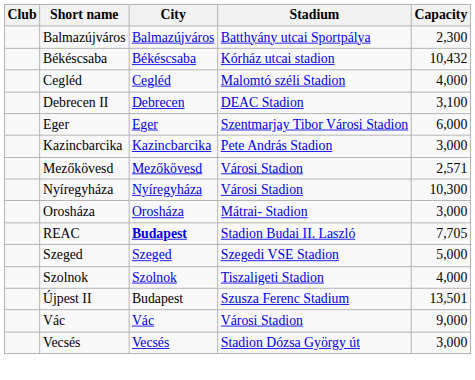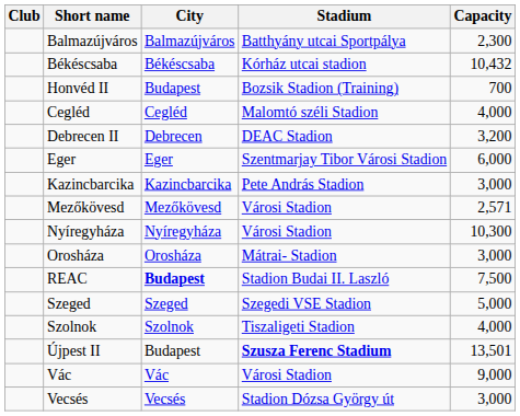 <table class="wikitable sortable">
 <tr>
 <th>Club</th>
 <th>Short name</th>
 <th>City</th>
 <th>Stadium </th>
 <th>Capacity</th>
 </tr>
 <tr>
 <td></td>
 <td>Balmazújváros</td>
 <td><a href='#'>Balmazújváros</a></td>
 <td><a href='#'>Batthyány utcai Sportpálya</a></td>
 <td align="right">2,300</td>
 </tr>
 <tr>
 <td></td>
 <td>Békéscsaba</td>
 <td><a href='#'>Békéscsaba</a></td>
 <td><a href='#'>Kórház utcai stadion</a></td>
 <td align="right">10,432</td>
 </tr>
 <tr>
 <td></td>
+<td>Honvéd II</td>
+<td><a href='#'>Budapest</a></td>
+<td><a href='#'>Bozsik Stadion (Training)</a></td>
+<td align="right">700</td>
+</tr>
+<tr>
+<td></td>
 <td>Cegléd</td>
 <td><a href='#'>Cegléd</a></td>
 <td><a href='#'>Malomtó széli Stadion</a></td>
 <td align="right">4,000</td>
 </tr>
 <tr>
 <td></td>
 <td>Debrecen II</td>
 <td><a href='#'>Debrecen</a></td>
 <td><a href='#'>DEAC Stadion</a></td>
-<td align="right">3,100</td>
+<td align="right">3,200</td>
 </tr>
 <tr>
 <td></td>
 <td>Eger</td>
 <td><a href='#'>Eger</a></td>
 <td><a href='#'>Szentmarjay Tibor Városi Stadion</a></td>
 <td align="right">6,000</td>
 </tr>
 <tr>
 <td></td>
 <td>Kazincbarcika</td>
 <td><a href='#'>Kazincbarcika</a></td>
 <td><a href='#'>Pete András Stadion</a></td>
 <td align="right">3,000</td>
 </tr>
 <tr>
 <td></td>
 <td>Mezőkövesd</td>
 <td><a href='#'>Mezőkövesd</a></td>
 <td><a href='#'>Városi Stadion</a></td>
 <td align="right">2,571</td>
 </tr>
 <tr>
 <td></td>
 <td>Nyíregyháza</td>
 <td><a href='#'>Nyíregyháza</a></td>
 <td><a href='#'>Városi Stadion</a></td>
 <td align="right">10,300</td>
 </tr>
 <tr>
 <td></td>
 <td>Orosháza</td>
 <td><a href='#'>Orosháza</a></td>
 <td><a href='#'>Mátrai- Stadion</a></td>
 <td align="right">3,000</td>
 </tr>
 <tr>
 <td></td>
 <td>REAC</td>
 <td><strong><a href='#'>Budapest</a></strong></td>
 <td><a href='#'>Stadion Budai II. Laszló</a></td>
-<td align="right">7,705</td>
+<td align="right">7,500</td>
 </tr>
 <tr>
 <td></td>
 <td>Szeged</td>
 <td><a href='#'>Szeged</a></td>
 <td><a href='#'>Szegedi VSE Stadion</a></td>
 <td align="right">5,000</td>
 </tr>
 <tr>
 <td></td>
 <td>Szolnok</td>
 <td><a href='#'>Szolnok</a></td>
 <td><a href='#'>Tiszaligeti Stadion</a></td>
 <td align="right">4,000</td>
 </tr>
 <tr>
 <td></td>
 <td>Újpest II</td>
 <td>Budapest</td>
-<td><a href='#'>Szusza Ferenc Stadium</a></td>
+<td><strong><a href='#'>Szusza Ferenc Stadium</a></strong></td>
 <td align="right">13,501</td>
 </tr>
 <tr>
 <td></td>
 <td>Vác</td>
 <td><a href='#'>Vác</a></td>
 <td><a href='#'>Városi Stadion</a></td>
 <td align="right">9,000</td>
 </tr>
 <tr>
 <td></td>
 <td>Vecsés</td>
 <td><a href='#'>Vecsés</a></td>
 <td><a href='#'>Stadion Dózsa György út</a></td>
 <td align="right">3,000</td>
 </tr>
 </table>
